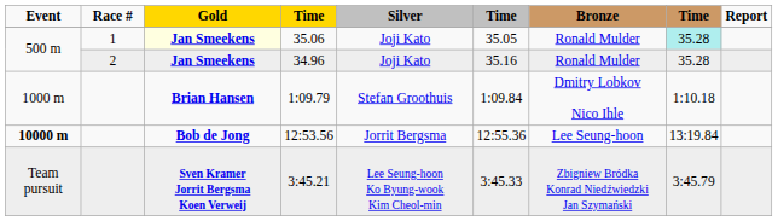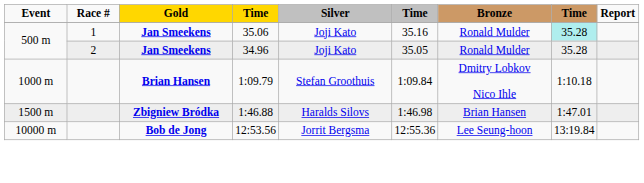 <table class="wikitable">
 <tr>
 <td width="80" align="center"><strong>Event</strong></td>
 <td width="65" align="center"><strong>Race #</strong></td>
 <td width="150" bgcolor="gold" align="center"><strong>Gold</strong></td>
 <td width="50" bgcolor="gold" align="center"><strong>Time</strong></td>
 <td width="150" bgcolor="silver" align="center"><strong>Silver</strong></td>
 <td width="50" bgcolor="silver" align="center"><strong>Time</strong></td>
 <td width="150" bgcolor="#CC9966" align="center"><strong>Bronze</strong></td>
 <td width="50" bgcolor="#CC9966" align="center"><strong>Time</strong></td>
 <td width="50" align="center"><strong>Report</strong></td>
 </tr>
 <tr bgcolor="#cccccc">
 </tr>
 <tr>
 <td rowspan=2 align="center">500 m</td>
 <td align="center">1</td>
-<td align="center" style="background: lightyellow;"><strong><a href='#'>Jan Smeekens</a></strong><br><small></small></td>
+<td align="center"><strong><a href='#'>Jan Smeekens</a></strong><br><small></small></td>
 <td align="center">35.06</td>
 <td align="center"><a href='#'>Joji Kato</a><br><small></small></td>
-<td align="center">35.05</td>
+<td align="center">35.16</td>
 <td align="center"><a href='#'>Ronald Mulder</a><br><small></small></td>
 <td align="center" style="background: paleturquoise;">35.28</td>
 <td align="center"></td>
 </tr>
 <tr bgcolor="#eeeeee">
 <td align="center">2</td>
 <td align="center"><strong><a href='#'>Jan Smeekens</a></strong><br><small></small></td>
 <td align="center">34.96</td>
 <td align="center"><a href='#'>Joji Kato</a><br><small></small></td>
-<td align="center">35.16</td>
+<td align="center">35.05</td>
 <td align="center"><a href='#'>Ronald Mulder</a><br><small></small></td>
 <td align="center">35.28</td>
 <td align="center"></td>
 </tr>
 <tr>
 <td align="center">1000 m</td>
 <td align="center"></td>
 <td align="center"><strong><a href='#'>Brian Hansen</a></strong><br><small></small></td>
 <td align="center">1:09.79</td>
 <td align="center"><a href='#'>Stefan Groothuis</a><br><small></small></td>
 <td align="center">1:09.84</td>
 <td align="center"><a href='#'>Dmitry Lobkov</a><br><small></small><br><a href='#'>Nico Ihle</a><br><small></small></td>
 <td align="center">1:10.18</td>
 <td align="center"></td>
 </tr>
+<tr bgcolor="#eeeeee">
+<td align="center">1500 m</td>
+<td align="center"></td>
+<td align="center"><strong><a href='#'>Zbigniew Bródka</a></strong><br><small></small></td>
+<td align="center">1:46.88</td>
+<td align="center"><a href='#'>Haralds Silovs</a><br><small></small></td>
+<td align="center">1:46.98</td>
+<td align="center"><a href='#'>Brian Hansen</a><br><small></small></td>
+<td align="center">1:47.01</td>
+<td align="center"></td>
+</tr>
 <tr>
-<td align="center"><strong>10000 m</strong></td>
+<td align="center">10000 m</td>
 <td align="center"></td>
 <td align="center"><strong><a href='#'>Bob de Jong</a></strong><br><small></small></td>
 <td align="center">12:53.56</td>
 <td align="center"><a href='#'>Jorrit Bergsma</a><br><small></small></td>
 <td align="center">12:55.36</td>
 <td align="center"><a href='#'>Lee Seung-hoon</a><br><small></small></td>
 <td align="center">13:19.84</td>
 <td align="center"></td>
 </tr>
-<tr bgcolor="#eeeeee">
-<td align="center">Team pursuit</td>
-<td align="center"></td>
-<td align="center"><strong></strong><br><small><strong><a href='#'>Sven Kramer</a><br><a href='#'>Jorrit Bergsma</a><br><a href='#'>Koen Verweij</a></strong></small></td>
-<td align="center">3:45.21</td>
-<td align="center"><br><small><a href='#'>Lee Seung-hoon</a><br><a href='#'>Ko Byung-wook</a><br><a href='#'>Kim Cheol-min</a></small></td>
-<td align="center">3:45.33</td>
-<td align="center"><br><small><a href='#'>Zbigniew Bródka</a><br><a href='#'>Konrad Niedźwiedzki</a><br><a href='#'>Jan Szymański</a></small></td>
-<td align="center">3:45.79</td>
-<td align="center"></td>
-</tr>
 </table>
